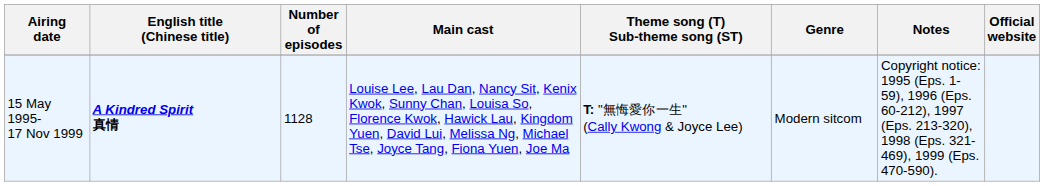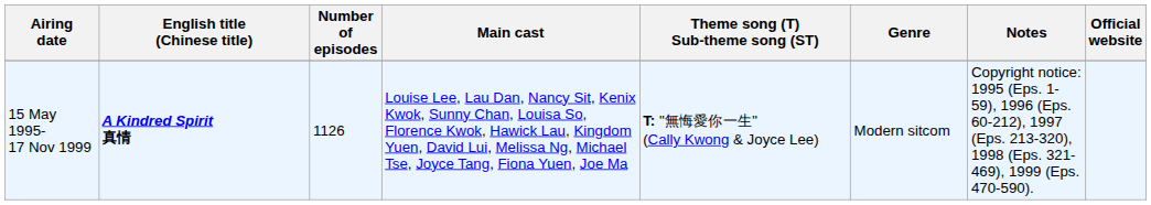 <table class="wikitable">
 <tr>
 <th align=center width=8% bgcolor="silver">Airing<br>date</th>
 <th align=center width=18% bgcolor="silver">English title <br> (Chinese title)</th>
 <th align=center width=5% bgcolor="silver">Number of episodes</th>
 <th align=center width=22% bgcolor="silver">Main cast</th>
 <th align=center width=18% bgcolor="silver">Theme song (T) <br>Sub-theme song (ST)</th>
 <th align=center width=10% bgcolor="silver">Genre</th>
 <th align=center width=10% bgcolor="silver">Notes</th>
 <th align=center width=1% bgcolor="silver">Official website</th>
 </tr>
 <tr>
 </tr>
 <tr ---- bgcolor="#ebf5ff">
 <td>15 May 1995- <br> 17 Nov 1999</td>
 <td><strong><em><a href='#'>A Kindred Spirit</a></em> <br> 真情</strong></td>
-<td>1128</td>
+<td>1126</td>
 <td><a href='#'>Louise Lee</a>, <a href='#'>Lau Dan</a>, <a href='#'>Nancy Sit</a>, <a href='#'>Kenix Kwok</a>, <a href='#'>Sunny Chan</a>, <a href='#'>Louisa So</a>, <a href='#'>Florence Kwok</a>, <a href='#'>Hawick Lau</a>, <a href='#'>Kingdom Yuen</a>, <a href='#'>David Lui</a>, <a href='#'>Melissa Ng</a>, <a href='#'>Michael Tse</a>, <a href='#'>Joyce Tang</a>, <a href='#'>Fiona Yuen</a>, <a href='#'>Joe Ma</a></td>
 <td><strong>T:</strong> "無悔愛你一生" <br>(<a href='#'>Cally Kwong</a> & Joyce Lee)</td>
 <td>Modern sitcom</td>
 <td>Copyright notice: 1995 (Eps. 1-59), 1996 (Eps. 60-212), 1997 (Eps. 213-320), 1998 (Eps. 321-469), 1999 (Eps. 470-590).</td>
 <td> </td>
 </tr>
 </table>
